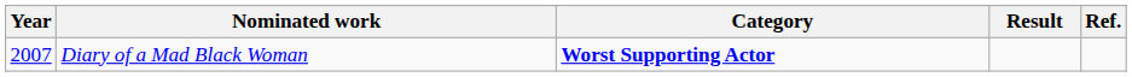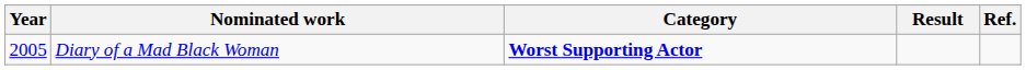 <table class=wikitable>
 <tr>
 <th scope="col" style="width:1em;">Year</th>
 <th scope="col" style="width:39em;">Nominated work</th>
 <th scope="col" style="width:33em;">Category</th>
 <th scope="col" style="width:5em;">Result</th>
 <th scope="col" style="width:1em;">Ref.</th>
 </tr>
 <tr>
-<td><a href='#'>2007</a></td>
+<td><a href='#'>2005</a></td>
 <td><em><a href='#'>Diary of a Mad Black Woman</a></em></td>
 <td><strong><a href='#'>Worst Supporting Actor</a></strong></td>
 <td></td>
 <td style="text-align:center;"></td>
 </tr>
 </table>
